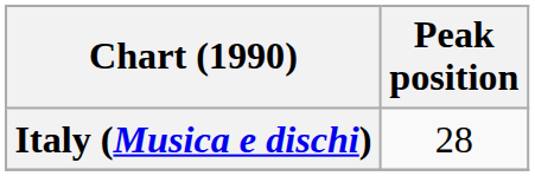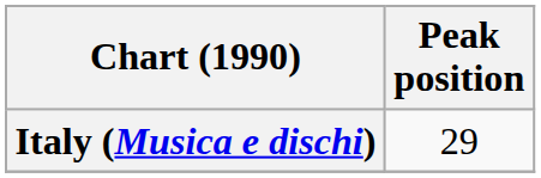 <table class="wikitable sortable plainrowheaders" style="text-align:center">
 <tr>
 <th scope="col">Chart (1990)</th>
 <th scope="col">Peak<br>position</th>
 </tr>
 <tr>
 <th scope="row">Italy (<em><a href='#'>Musica e dischi</a></em>)</th>
-<td>28</td>
+<td>29</td>
 </tr>
 <tr>
 </tr>
 </table>
